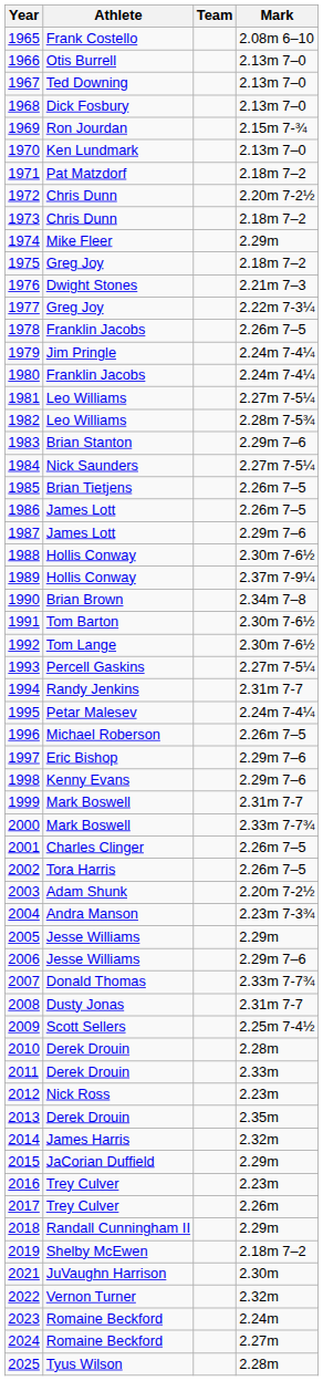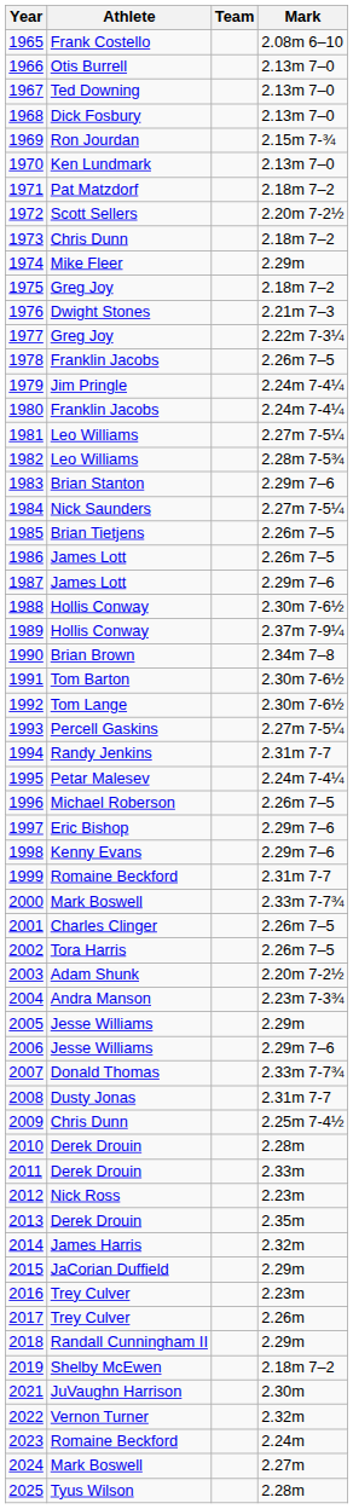 <table class="wikitable sortable">
 <tr>
 <th>Year</th>
 <th>Athlete</th>
 <th>Team</th>
 <th>Mark</th>
 </tr>
 <tr>
 <td><a href='#'>1965</a></td>
 <td><a href='#'>Frank Costello</a></td>
 <td></td>
 <td>2.08m 6–10</td>
 </tr>
 <tr>
 <td><a href='#'>1966</a></td>
 <td><a href='#'>Otis Burrell</a></td>
 <td></td>
 <td>2.13m 7–0</td>
 </tr>
 <tr>
 <td><a href='#'>1967</a></td>
 <td><a href='#'>Ted Downing</a></td>
 <td></td>
 <td>2.13m 7–0</td>
 </tr>
 <tr>
 <td><a href='#'>1968</a></td>
 <td><a href='#'>Dick Fosbury</a></td>
 <td></td>
 <td>2.13m 7–0</td>
 </tr>
 <tr>
 <td><a href='#'>1969</a></td>
 <td><a href='#'>Ron Jourdan</a></td>
 <td></td>
 <td>2.15m 7-¾</td>
 </tr>
 <tr>
 <td><a href='#'>1970</a></td>
 <td><a href='#'>Ken Lundmark</a></td>
 <td></td>
 <td>2.13m 7–0</td>
 </tr>
 <tr>
 <td><a href='#'>1971</a></td>
 <td><a href='#'>Pat Matzdorf</a></td>
 <td></td>
 <td>2.18m 7–2</td>
 </tr>
 <tr>
 <td><a href='#'>1972</a></td>
-<td><a href='#'>Chris Dunn</a></td>
+<td><a href='#'>Scott Sellers</a></td>
 <td></td>
 <td>2.20m 7-2½</td>
 </tr>
 <tr>
 <td><a href='#'>1973</a></td>
 <td><a href='#'>Chris Dunn</a></td>
 <td></td>
 <td>2.18m 7–2</td>
 </tr>
 <tr>
 <td><a href='#'>1974</a></td>
 <td><a href='#'>Mike Fleer</a></td>
 <td></td>
 <td>2.29m</td>
 </tr>
 <tr>
 <td><a href='#'>1975</a></td>
 <td><a href='#'>Greg Joy</a></td>
 <td></td>
 <td>2.18m 7–2</td>
 </tr>
 <tr>
 <td><a href='#'>1976</a></td>
 <td><a href='#'>Dwight Stones</a></td>
 <td></td>
 <td>2.21m 7–3</td>
 </tr>
 <tr>
 <td><a href='#'>1977</a></td>
 <td><a href='#'>Greg Joy</a></td>
 <td></td>
 <td>2.22m 7-3¼</td>
 </tr>
 <tr>
 <td><a href='#'>1978</a></td>
 <td><a href='#'>Franklin Jacobs</a></td>
 <td></td>
 <td>2.26m 7–5</td>
 </tr>
 <tr>
 <td><a href='#'>1979</a></td>
 <td><a href='#'>Jim Pringle</a></td>
 <td></td>
 <td>2.24m 7-4¼</td>
 </tr>
 <tr>
 <td><a href='#'>1980</a></td>
 <td><a href='#'>Franklin Jacobs</a></td>
 <td></td>
 <td>2.24m 7-4¼</td>
 </tr>
 <tr>
 <td><a href='#'>1981</a></td>
 <td><a href='#'>Leo Williams</a></td>
 <td></td>
 <td>2.27m 7-5¼</td>
 </tr>
 <tr>
 <td><a href='#'>1982</a></td>
 <td><a href='#'>Leo Williams</a></td>
 <td></td>
 <td>2.28m 7-5¾</td>
 </tr>
 <tr>
 <td><a href='#'>1983</a></td>
 <td><a href='#'>Brian Stanton</a></td>
 <td></td>
 <td>2.29m 7–6</td>
 </tr>
 <tr>
 <td><a href='#'>1984</a></td>
 <td><a href='#'>Nick Saunders</a></td>
 <td></td>
 <td>2.27m 7-5¼</td>
 </tr>
 <tr>
 <td><a href='#'>1985</a></td>
 <td><a href='#'>Brian Tietjens</a></td>
 <td></td>
 <td>2.26m 7–5</td>
 </tr>
 <tr>
 <td><a href='#'>1986</a></td>
 <td><a href='#'>James Lott</a></td>
 <td></td>
 <td>2.26m 7–5</td>
 </tr>
 <tr>
 <td><a href='#'>1987</a></td>
 <td><a href='#'>James Lott</a></td>
 <td></td>
 <td>2.29m 7–6</td>
 </tr>
 <tr>
 <td><a href='#'>1988</a></td>
 <td><a href='#'>Hollis Conway</a></td>
 <td></td>
 <td>2.30m 7-6½</td>
 </tr>
 <tr>
 <td><a href='#'>1989</a></td>
 <td><a href='#'>Hollis Conway</a></td>
 <td></td>
 <td>2.37m 7-9¼</td>
 </tr>
 <tr>
 <td><a href='#'>1990</a></td>
 <td><a href='#'>Brian Brown</a></td>
 <td></td>
 <td>2.34m 7–8</td>
 </tr>
 <tr>
 <td><a href='#'>1991</a></td>
 <td><a href='#'>Tom Barton</a></td>
 <td></td>
 <td>2.30m 7-6½</td>
 </tr>
 <tr>
 <td><a href='#'>1992</a></td>
 <td><a href='#'>Tom Lange</a></td>
 <td></td>
 <td>2.30m 7-6½</td>
 </tr>
 <tr>
 <td><a href='#'>1993</a></td>
 <td><a href='#'>Percell Gaskins</a></td>
 <td></td>
 <td>2.27m 7-5¼</td>
 </tr>
 <tr>
 <td><a href='#'>1994</a></td>
 <td><a href='#'>Randy Jenkins</a></td>
 <td></td>
 <td>2.31m 7-7</td>
 </tr>
 <tr>
 <td><a href='#'>1995</a></td>
 <td><a href='#'>Petar Malesev</a></td>
 <td></td>
 <td>2.24m 7-4¼</td>
 </tr>
 <tr>
 <td><a href='#'>1996</a></td>
 <td><a href='#'>Michael Roberson</a></td>
 <td></td>
 <td>2.26m 7–5</td>
 </tr>
 <tr>
 <td><a href='#'>1997</a></td>
 <td><a href='#'>Eric Bishop</a></td>
 <td></td>
 <td>2.29m 7–6</td>
 </tr>
 <tr>
 <td><a href='#'>1998</a></td>
 <td><a href='#'>Kenny Evans</a></td>
 <td></td>
 <td>2.29m 7–6</td>
 </tr>
 <tr>
 <td><a href='#'>1999</a></td>
-<td><a href='#'>Mark Boswell</a></td>
+<td><a href='#'>Romaine Beckford</a></td>
 <td></td>
 <td>2.31m 7-7</td>
 </tr>
 <tr>
 <td><a href='#'>2000</a></td>
 <td><a href='#'>Mark Boswell</a></td>
 <td></td>
 <td>2.33m 7-7¾</td>
 </tr>
 <tr>
 <td><a href='#'>2001</a></td>
 <td><a href='#'>Charles Clinger</a></td>
 <td></td>
 <td>2.26m 7–5</td>
 </tr>
 <tr>
 <td><a href='#'>2002</a></td>
 <td><a href='#'>Tora Harris</a></td>
 <td></td>
 <td>2.26m 7–5</td>
 </tr>
 <tr>
 <td><a href='#'>2003</a></td>
 <td><a href='#'>Adam Shunk</a></td>
 <td></td>
 <td>2.20m 7-2½</td>
 </tr>
 <tr>
 <td><a href='#'>2004</a></td>
 <td><a href='#'>Andra Manson</a></td>
 <td></td>
 <td>2.23m 7-3¾</td>
 </tr>
 <tr>
 <td><a href='#'>2005</a></td>
 <td><a href='#'>Jesse Williams</a></td>
 <td></td>
 <td>2.29m</td>
 </tr>
 <tr>
 <td><a href='#'>2006</a></td>
 <td><a href='#'>Jesse Williams</a></td>
 <td></td>
 <td>2.29m 7–6</td>
 </tr>
 <tr>
 <td><a href='#'>2007</a></td>
 <td><a href='#'>Donald Thomas</a></td>
 <td></td>
 <td>2.33m 7-7¾</td>
 </tr>
 <tr>
 <td><a href='#'>2008</a></td>
 <td><a href='#'>Dusty Jonas</a></td>
 <td></td>
 <td>2.31m 7-7</td>
 </tr>
 <tr>
 <td><a href='#'>2009</a></td>
-<td><a href='#'>Scott Sellers</a></td>
+<td><a href='#'>Chris Dunn</a></td>
 <td></td>
 <td>2.25m 7-4½</td>
 </tr>
 <tr>
 <td><a href='#'>2010</a></td>
 <td><a href='#'>Derek Drouin</a></td>
 <td></td>
 <td>2.28m</td>
 </tr>
 <tr>
 <td><a href='#'>2011</a></td>
 <td><a href='#'>Derek Drouin</a></td>
 <td></td>
 <td>2.33m</td>
 </tr>
 <tr>
 <td><a href='#'>2012</a></td>
 <td><a href='#'>Nick Ross</a></td>
 <td></td>
 <td>2.23m</td>
 </tr>
 <tr>
 <td><a href='#'>2013</a></td>
 <td><a href='#'>Derek Drouin</a></td>
 <td></td>
 <td>2.35m</td>
 </tr>
 <tr>
 <td><a href='#'>2014</a></td>
 <td><a href='#'>James Harris</a></td>
 <td></td>
 <td>2.32m </td>
 </tr>
 <tr>
 <td><a href='#'>2015</a></td>
 <td><a href='#'>JaCorian Duffield</a></td>
 <td></td>
 <td>2.29m</td>
 </tr>
 <tr>
 <td><a href='#'>2016</a></td>
 <td><a href='#'>Trey Culver</a></td>
 <td></td>
 <td>2.23m</td>
 </tr>
 <tr>
 <td><a href='#'>2017</a></td>
 <td><a href='#'>Trey Culver</a></td>
 <td></td>
 <td>2.26m</td>
 </tr>
 <tr>
 <td><a href='#'>2018</a></td>
 <td><a href='#'>Randall Cunningham II</a></td>
 <td></td>
 <td>2.29m</td>
 </tr>
 <tr>
 <td><a href='#'>2019</a></td>
 <td><a href='#'>Shelby McEwen</a></td>
 <td></td>
 <td>2.18m 7–2</td>
 </tr>
 <tr>
 <td><a href='#'>2021</a></td>
 <td><a href='#'>JuVaughn Harrison</a></td>
 <td></td>
 <td>2.30m</td>
 </tr>
 <tr>
 <td><a href='#'>2022</a></td>
 <td><a href='#'>Vernon Turner</a></td>
 <td></td>
 <td>2.32m</td>
 </tr>
 <tr>
 <td><a href='#'>2023</a></td>
 <td><a href='#'>Romaine Beckford</a></td>
 <td></td>
 <td>2.24m </td>
 </tr>
 <tr>
 <td><a href='#'>2024</a></td>
-<td><a href='#'>Romaine Beckford</a></td>
+<td><a href='#'>Mark Boswell</a></td>
 <td></td>
 <td>2.27m</td>
 </tr>
 <tr>
 <td><a href='#'>2025</a></td>
 <td><a href='#'>Tyus Wilson</a></td>
 <td></td>
 <td>2.28m</td>
 </tr>
 </table>
